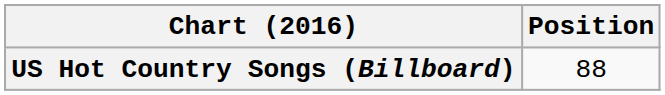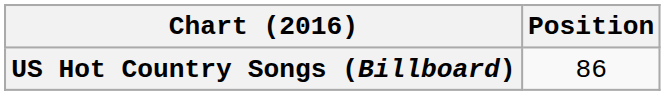 <table class="wikitable plainrowheaders" style="text-align:center">
 <tr>
 <th scope="col">Chart (2016)</th>
 <th scope="col">Position</th>
 </tr>
 <tr>
 <th scope="row">US Hot Country Songs (<em>Billboard</em>)</th>
-<td>88</td>
+<td>86</td>
 </tr>
 </table>
